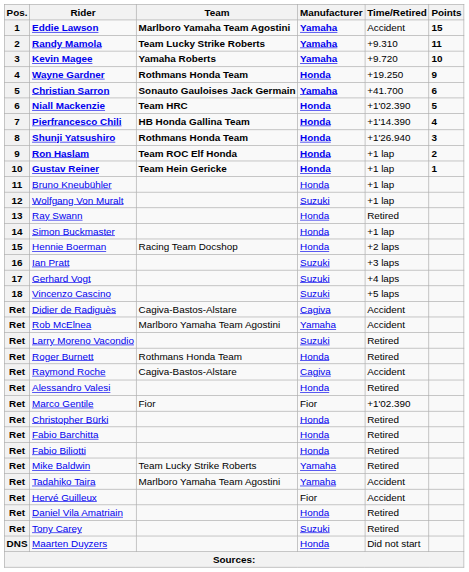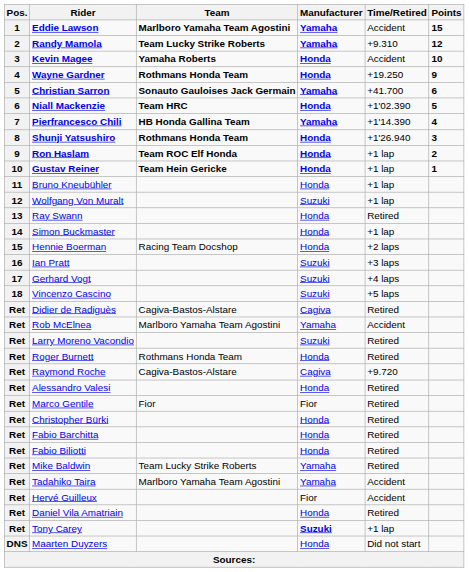 <table class="wikitable" style="font-size: 95%;">
 <tr>
 <th>Pos.</th>
 <th>Rider</th>
 <th>Team</th>
 <th>Manufacturer</th>
 <th>Time/Retired</th>
 <th>Points</th>
 </tr>
 <tr>
 <th>1</th>
 <td> <strong><a href='#'>Eddie Lawson</a></strong></td>
 <td><strong>Marlboro Yamaha Team Agostini</strong></td>
 <td><strong><a href='#'>Yamaha</a></strong></td>
 <td>Accident</td>
 <td><strong>15</strong></td>
 </tr>
 <tr>
 <th>2</th>
 <td> <strong><a href='#'>Randy Mamola</a></strong></td>
 <td><strong>Team Lucky Strike Roberts</strong></td>
 <td><strong><a href='#'>Yamaha</a></strong></td>
 <td>+9.310</td>
-<td><strong>11</strong></td>
+<td><strong>12</strong></td>
 </tr>
 <tr>
 <th>3</th>
 <td> <strong><a href='#'>Kevin Magee</a></strong></td>
 <td><strong>Yamaha Roberts</strong></td>
-<td><strong><a href='#'>Yamaha</a></strong></td>
-<td>+9.720</td>
+<td><strong><a href='#'>Honda</a></strong></td>
+<td>Accident</td>
 <td><strong>10</strong></td>
 </tr>
 <tr>
 <th>4</th>
 <td> <strong><a href='#'>Wayne Gardner</a></strong></td>
 <td><strong>Rothmans Honda Team</strong></td>
 <td><strong><a href='#'>Honda</a></strong></td>
 <td>+19.250</td>
 <td><strong>9</strong></td>
 </tr>
 <tr>
 <th>5</th>
 <td> <strong><a href='#'>Christian Sarron</a></strong></td>
 <td><strong>Sonauto Gauloises Jack Germain</strong></td>
 <td><strong><a href='#'>Yamaha</a></strong></td>
 <td>+41.700</td>
 <td><strong>6</strong></td>
 </tr>
 <tr>
 <th>6</th>
 <td> <strong><a href='#'>Niall Mackenzie</a></strong></td>
 <td><strong>Team HRC</strong></td>
 <td><strong><a href='#'>Honda</a></strong></td>
 <td>+1'02.390</td>
 <td><strong>5</strong></td>
 </tr>
 <tr>
 <th>7</th>
 <td> <strong><a href='#'>Pierfrancesco Chili</a></strong></td>
 <td><strong>HB Honda Gallina Team</strong></td>
-<td><strong><a href='#'>Honda</a></strong></td>
+<td><strong><a href='#'>Yamaha</a></strong></td>
 <td>+1'14.390</td>
 <td><strong>4</strong></td>
 </tr>
 <tr>
 <th>8</th>
 <td> <strong><a href='#'>Shunji Yatsushiro</a></strong></td>
 <td><strong>Rothmans Honda Team</strong></td>
 <td><strong><a href='#'>Honda</a></strong></td>
 <td>+1'26.940</td>
 <td><strong>3</strong></td>
 </tr>
 <tr>
 <th>9</th>
 <td> <strong><a href='#'>Ron Haslam</a></strong></td>
 <td><strong>Team ROC Elf Honda</strong></td>
 <td><strong><a href='#'>Honda</a></strong></td>
 <td>+1 lap</td>
 <td><strong>2</strong></td>
 </tr>
 <tr>
 <th>10</th>
 <td> <strong><a href='#'>Gustav Reiner</a></strong></td>
 <td><strong>Team Hein Gericke</strong></td>
 <td><strong><a href='#'>Honda</a></strong></td>
 <td>+1 lap</td>
 <td><strong>1</strong></td>
 </tr>
 <tr>
 <th>11</th>
 <td> <a href='#'>Bruno Kneubühler</a></td>
 <td></td>
 <td><a href='#'>Honda</a></td>
 <td>+1 lap</td>
 <td></td>
 </tr>
 <tr>
 <th>12</th>
 <td> <a href='#'>Wolfgang Von Muralt</a></td>
 <td></td>
 <td><a href='#'>Suzuki</a></td>
 <td>+1 lap</td>
 <td></td>
 </tr>
 <tr>
 <th>13</th>
 <td> <a href='#'>Ray Swann</a></td>
 <td></td>
 <td><a href='#'>Honda</a></td>
 <td>Retired</td>
 <td></td>
 </tr>
 <tr>
 <th>14</th>
 <td> <a href='#'>Simon Buckmaster</a></td>
 <td></td>
 <td><a href='#'>Honda</a></td>
 <td>+1 lap</td>
 <td></td>
 </tr>
 <tr>
 <th>15</th>
 <td> <a href='#'>Hennie Boerman</a></td>
 <td>Racing Team Docshop</td>
 <td><a href='#'>Honda</a></td>
 <td>+2 laps</td>
 <td></td>
 </tr>
 <tr>
 <th>16</th>
 <td> <a href='#'>Ian Pratt</a></td>
 <td></td>
 <td><a href='#'>Suzuki</a></td>
 <td>+3 laps</td>
 <td></td>
 </tr>
 <tr>
 <th>17</th>
 <td> <a href='#'>Gerhard Vogt</a></td>
 <td></td>
 <td><a href='#'>Suzuki</a></td>
 <td>+4 laps</td>
 <td></td>
 </tr>
 <tr>
 <th>18</th>
 <td> <a href='#'>Vincenzo Cascino</a></td>
 <td></td>
 <td><a href='#'>Suzuki</a></td>
 <td>+5 laps</td>
 <td></td>
 </tr>
 <tr>
 <th>Ret</th>
 <td> <a href='#'>Didier de Radiguès</a></td>
 <td>Cagiva-Bastos-Alstare</td>
 <td><a href='#'>Cagiva</a></td>
-<td>Accident</td>
+<td>Retired</td>
 <td></td>
 </tr>
 <tr>
 <th>Ret</th>
 <td> <a href='#'>Rob McElnea</a></td>
 <td>Marlboro Yamaha Team Agostini</td>
 <td><a href='#'>Yamaha</a></td>
 <td>Accident</td>
 <td></td>
 </tr>
 <tr>
 <th>Ret</th>
 <td> <a href='#'>Larry Moreno Vacondio</a></td>
 <td></td>
 <td><a href='#'>Suzuki</a></td>
 <td>Retired</td>
 <td></td>
 </tr>
 <tr>
 <th>Ret</th>
 <td> <a href='#'>Roger Burnett</a></td>
 <td>Rothmans Honda Team</td>
 <td><a href='#'>Honda</a></td>
 <td>Retired</td>
 <td></td>
 </tr>
 <tr>
 <th>Ret</th>
 <td> <a href='#'>Raymond Roche</a></td>
 <td>Cagiva-Bastos-Alstare</td>
 <td><a href='#'>Cagiva</a></td>
-<td>Accident</td>
+<td>+9.720</td>
 <td></td>
 </tr>
 <tr>
 <th>Ret</th>
 <td> <a href='#'>Alessandro Valesi</a></td>
 <td></td>
 <td><a href='#'>Honda</a></td>
 <td>Retired</td>
 <td></td>
 </tr>
 <tr>
 <th>Ret</th>
 <td> <a href='#'>Marco Gentile</a></td>
 <td>Fior</td>
 <td>Fior</td>
-<td>+1'02.390</td>
+<td>Retired</td>
 <td></td>
 </tr>
 <tr>
 <th>Ret</th>
 <td><a href='#'>Christopher Bürki</a></td>
 <td></td>
 <td><a href='#'>Honda</a></td>
 <td>Retired</td>
 <td></td>
 </tr>
 <tr>
 <th>Ret</th>
 <td> <a href='#'>Fabio Barchitta</a></td>
 <td></td>
 <td><a href='#'>Honda</a></td>
 <td>Retired</td>
 <td></td>
 </tr>
 <tr>
 <th>Ret</th>
 <td> <a href='#'>Fabio Biliotti</a></td>
 <td></td>
 <td><a href='#'>Honda</a></td>
 <td>Retired</td>
 <td></td>
 </tr>
 <tr>
 <th>Ret</th>
 <td> <a href='#'>Mike Baldwin</a></td>
 <td>Team Lucky Strike Roberts</td>
 <td><a href='#'>Yamaha</a></td>
 <td>Retired</td>
 <td></td>
 </tr>
 <tr>
 <th>Ret</th>
 <td> <a href='#'>Tadahiko Taira</a></td>
 <td>Marlboro Yamaha Team Agostini</td>
 <td><a href='#'>Yamaha</a></td>
 <td>Accident</td>
 <td></td>
 </tr>
 <tr>
 <th>Ret</th>
 <td> <a href='#'>Hervé Guilleux</a></td>
 <td></td>
 <td>Fior</td>
 <td>Accident</td>
 <td></td>
 </tr>
 <tr>
 <th>Ret</th>
 <td> <a href='#'>Daniel Vila Amatriain</a></td>
 <td></td>
 <td><a href='#'>Honda</a></td>
 <td>Retired</td>
 <td></td>
 </tr>
 <tr>
 <th>Ret</th>
 <td> <a href='#'>Tony Carey</a></td>
 <td></td>
-<td><a href='#'>Suzuki</a></td>
-<td>Retired</td>
+<td><strong><a href='#'>Suzuki</a></strong></td>
+<td>+1 lap</td>
 <td></td>
 </tr>
 <tr>
 <th>DNS</th>
 <td> <a href='#'>Maarten Duyzers</a></td>
 <td></td>
 <td><a href='#'>Honda</a></td>
 <td>Did not start</td>
 <td></td>
 </tr>
 <tr>
 <th colspan=8>Sources: </th>
 </tr>
 </table>
